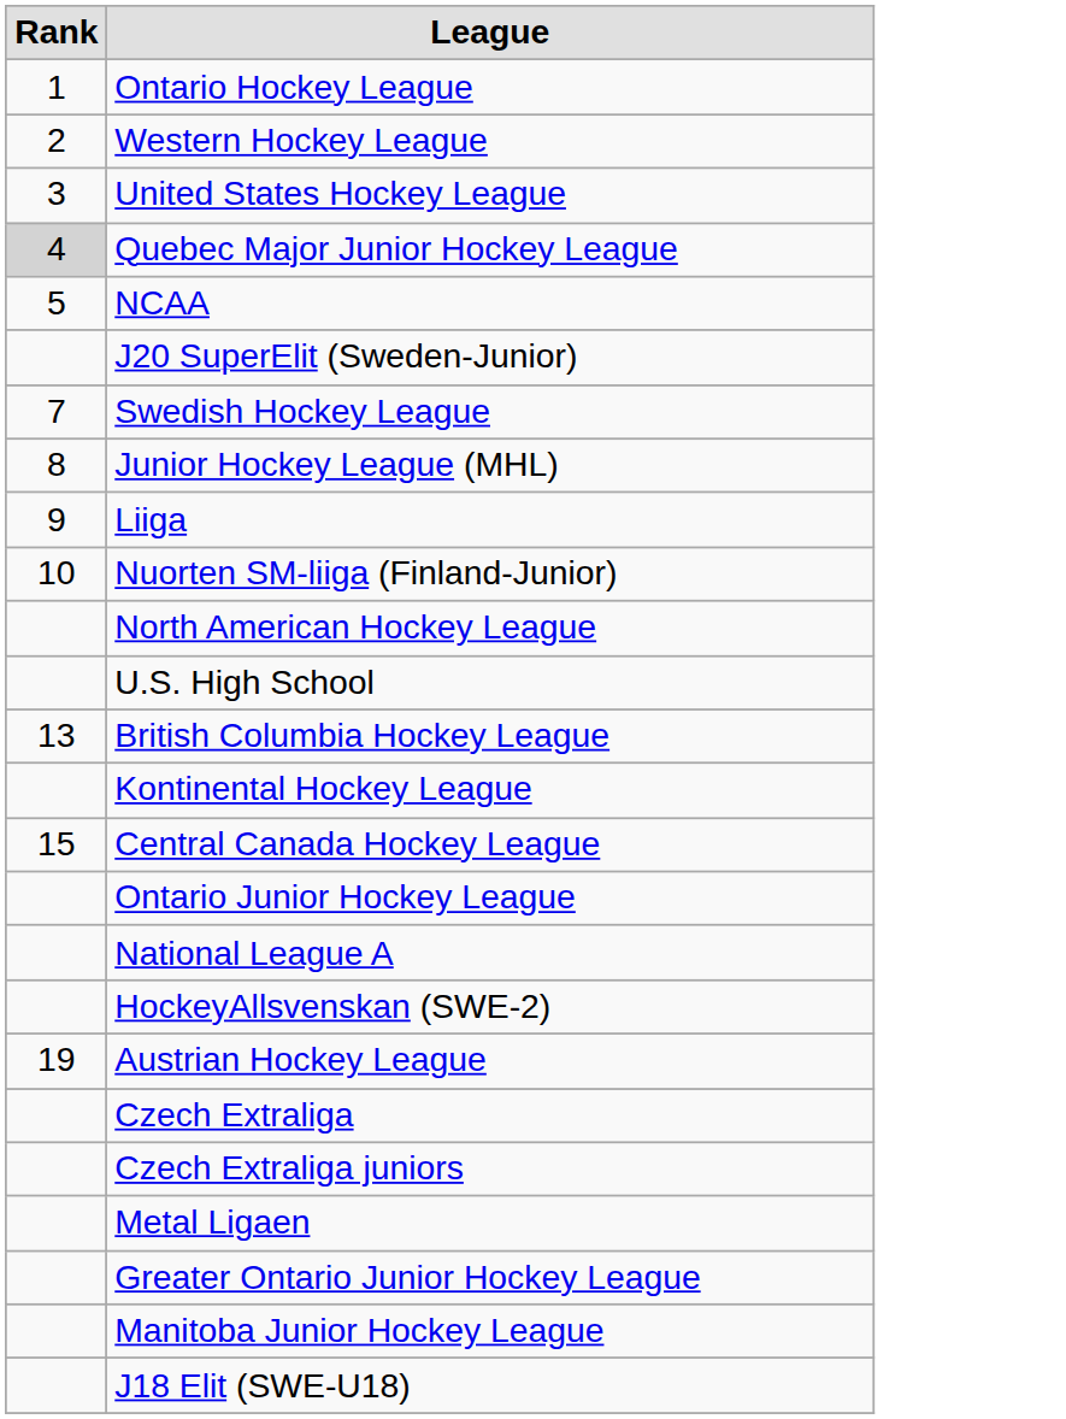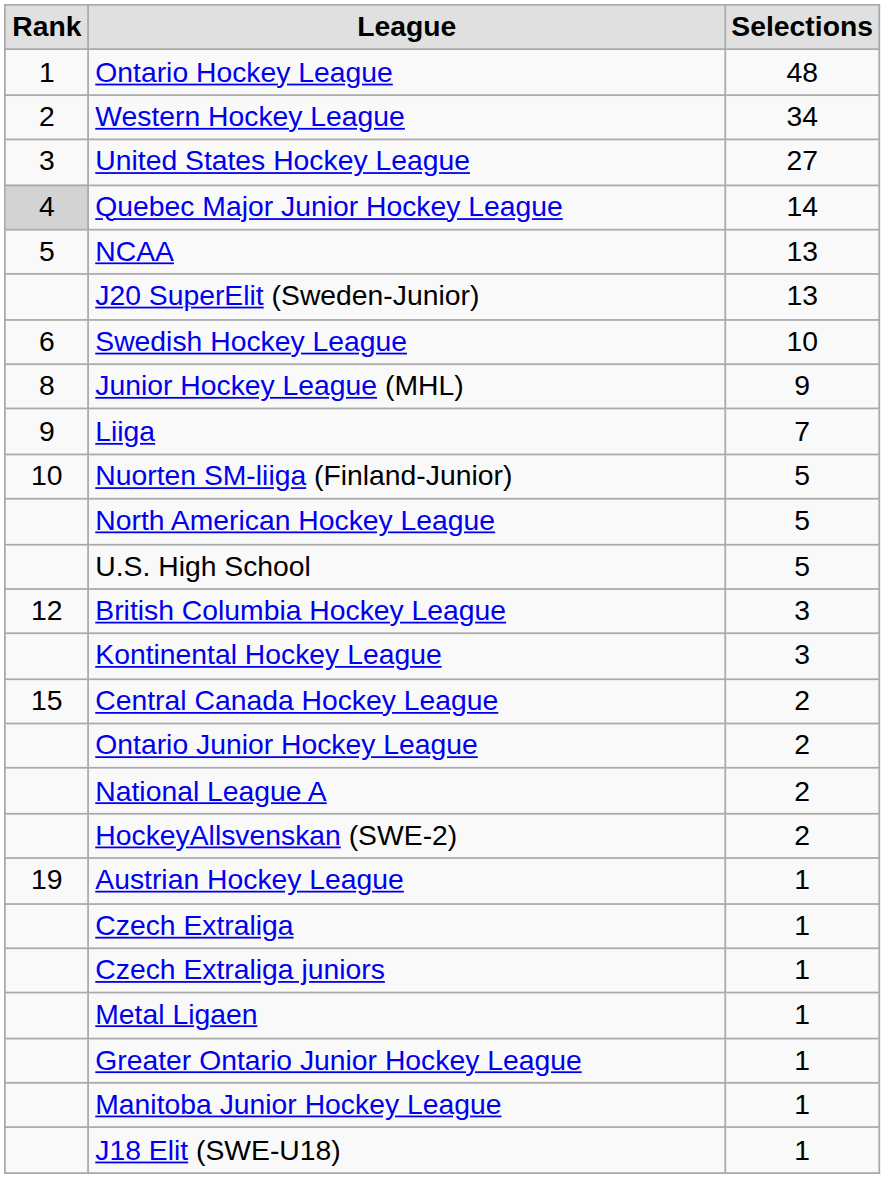 <table class="wikitable" style="text-align: center">
 <tr>
 <th style="background:#e0e0e0; width:2.5em;">Rank</th>
 <th style="background:#e0e0e0; width:22em;">League</th>
+<th style="background:#e0e0e0; width:4em;">Selections</th>
 </tr>
 <tr>
 <td>1</td>
 <td style="text-align:left;"> <a href='#'>Ontario Hockey League</a></td>
+<td>48</td>
 </tr>
 <tr>
 <td>2</td>
 <td style="text-align:left;"> <a href='#'>Western Hockey League</a></td>
+<td>34</td>
 </tr>
 <tr>
 <td>3</td>
 <td style="text-align:left;"> <a href='#'>United States Hockey League</a></td>
+<td>27</td>
 </tr>
 <tr>
 <td style="background: lightgrey;">4</td>
 <td style="text-align:left;"> <a href='#'>Quebec Major Junior Hockey League</a></td>
+<td>14</td>
 </tr>
 <tr>
 <td>5</td>
 <td style="text-align:left;"> <a href='#'>NCAA</a></td>
+<td>13</td>
 </tr>
 <tr>
 <td></td>
 <td style="text-align:left;"> <a href='#'>J20 SuperElit</a> (Sweden-Junior)</td>
+<td>13</td>
 </tr>
 <tr>
-<td>7</td>
+<td>6</td>
 <td style="text-align:left;"> <a href='#'>Swedish Hockey League</a></td>
+<td>10</td>
 </tr>
 <tr>
 <td>8</td>
 <td style="text-align:left;"> <a href='#'>Junior Hockey League</a> (MHL)</td>
+<td>9</td>
 </tr>
 <tr>
 <td>9</td>
 <td style="text-align:left;"> <a href='#'>Liiga</a></td>
+<td>7</td>
 </tr>
 <tr>
 <td>10</td>
 <td style="text-align:left;"> <a href='#'>Nuorten SM-liiga</a> (Finland-Junior)</td>
+<td>5</td>
 </tr>
 <tr>
 <td></td>
 <td style="text-align:left;"> <a href='#'>North American Hockey League</a></td>
+<td>5</td>
 </tr>
 <tr>
 <td></td>
 <td style="text-align:left;"> U.S. High School</td>
+<td>5</td>
 </tr>
 <tr>
-<td>13</td>
+<td>12</td>
 <td style="text-align:left;"> <a href='#'>British Columbia Hockey League</a></td>
+<td>3</td>
 </tr>
 <tr>
 <td></td>
 <td style="text-align:left;"> <a href='#'>Kontinental Hockey League</a></td>
+<td>3</td>
 </tr>
 <tr>
 <td>15</td>
 <td style="text-align:left;"> <a href='#'>Central Canada Hockey League</a></td>
+<td>2</td>
 </tr>
 <tr>
 <td></td>
 <td style="text-align:left;"> <a href='#'>Ontario Junior Hockey League</a></td>
+<td>2</td>
 </tr>
 <tr>
 <td></td>
 <td style="text-align:left;"> <a href='#'>National League A</a></td>
+<td>2</td>
 </tr>
 <tr>
 <td></td>
 <td style="text-align:left;"> <a href='#'>HockeyAllsvenskan</a> (SWE-2)</td>
+<td>2</td>
 </tr>
 <tr>
 <td>19</td>
 <td style="text-align:left;"> <a href='#'>Austrian Hockey League</a></td>
+<td>1</td>
 </tr>
 <tr>
 <td></td>
 <td style="text-align:left;"> <a href='#'>Czech Extraliga</a></td>
+<td>1</td>
 </tr>
 <tr>
 <td></td>
 <td style="text-align:left;"> <a href='#'>Czech Extraliga juniors</a></td>
+<td>1</td>
 </tr>
 <tr>
 <td></td>
 <td style="text-align:left;"> <a href='#'>Metal Ligaen</a></td>
+<td>1</td>
 </tr>
 <tr>
 <td></td>
 <td style="text-align:left;"> <a href='#'>Greater Ontario Junior Hockey League</a></td>
+<td>1</td>
 </tr>
 <tr>
 <td></td>
 <td style="text-align:left;"> <a href='#'>Manitoba Junior Hockey League</a></td>
+<td>1</td>
 </tr>
 <tr>
 <td></td>
 <td style="text-align:left;"> <a href='#'>J18 Elit</a> (SWE-U18)</td>
+<td>1</td>
 </tr>
 </table>
